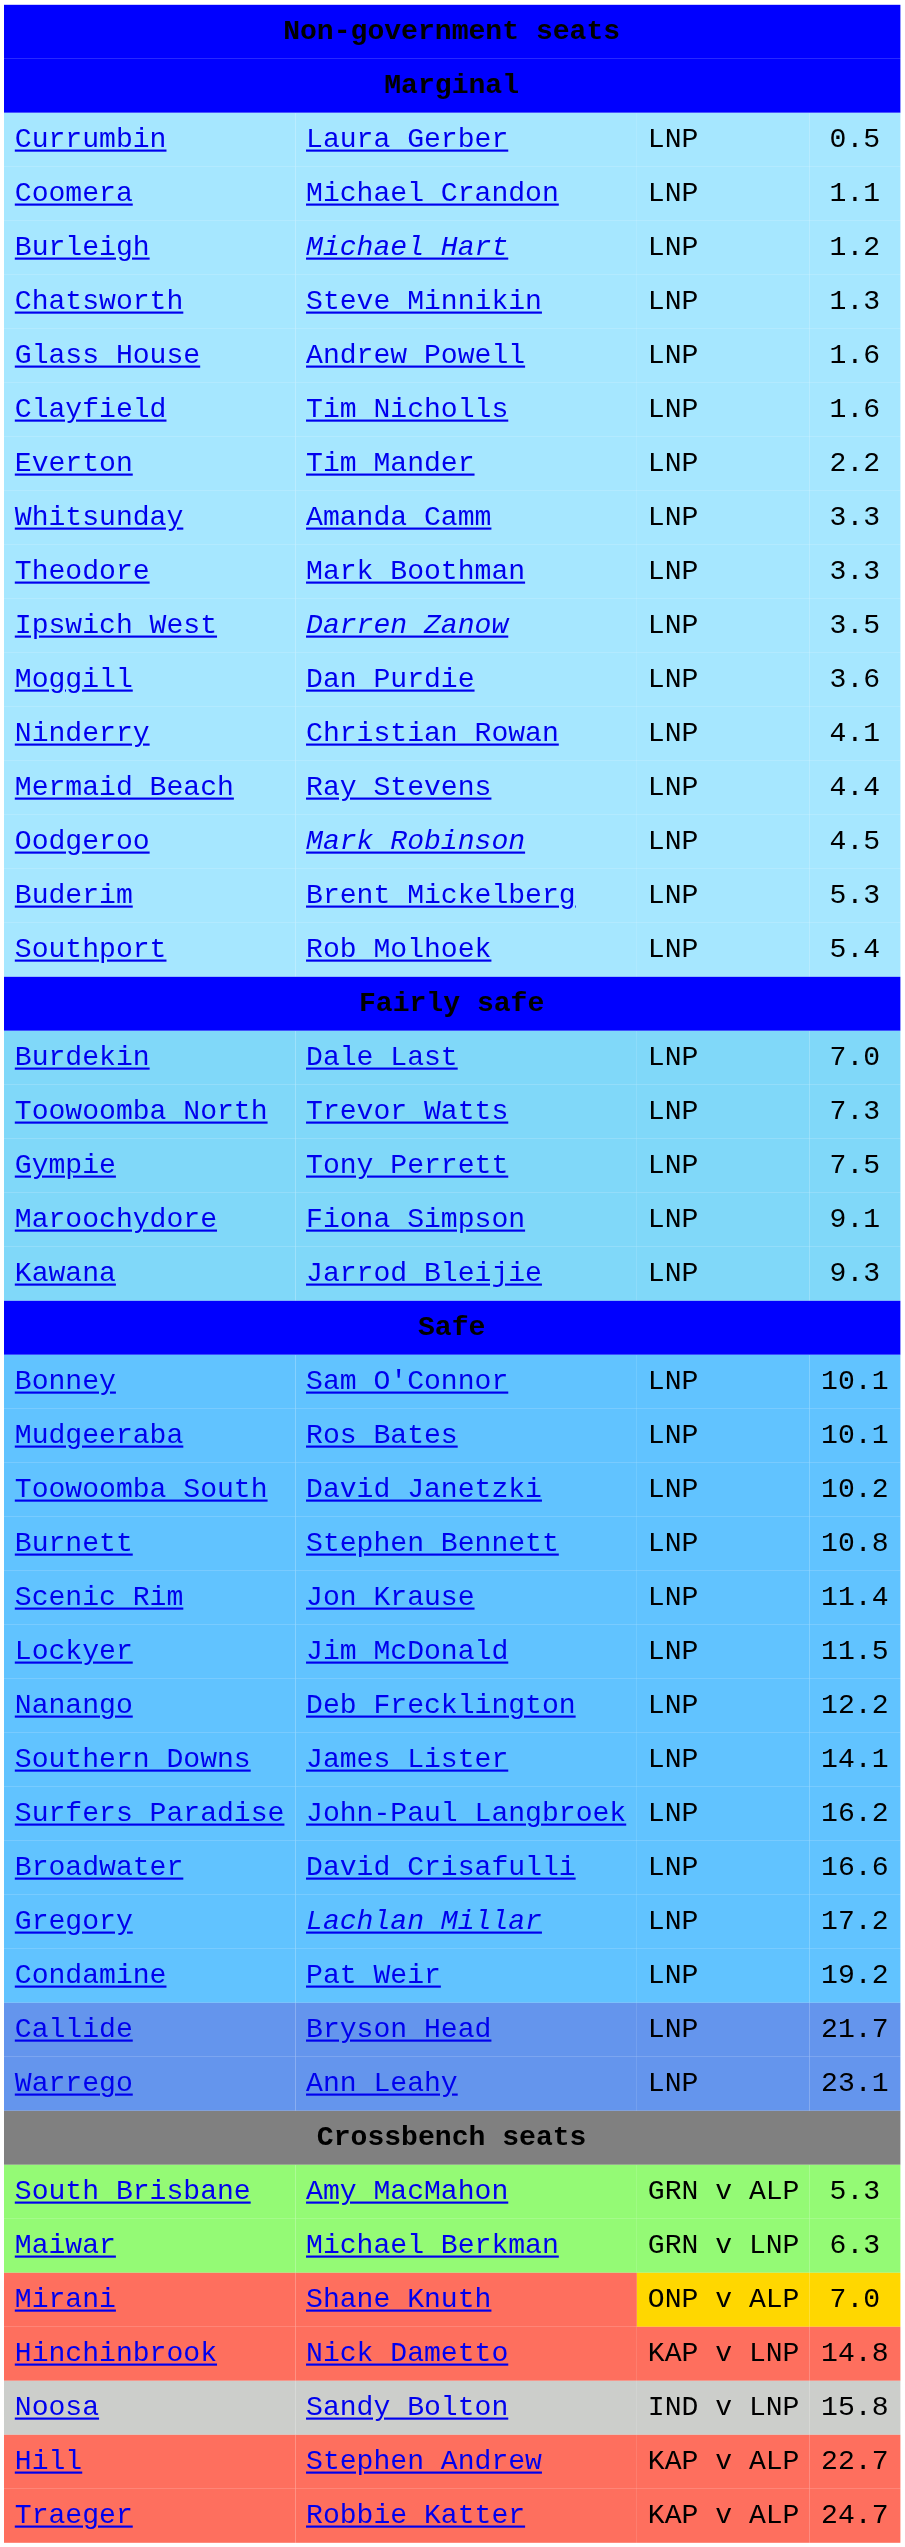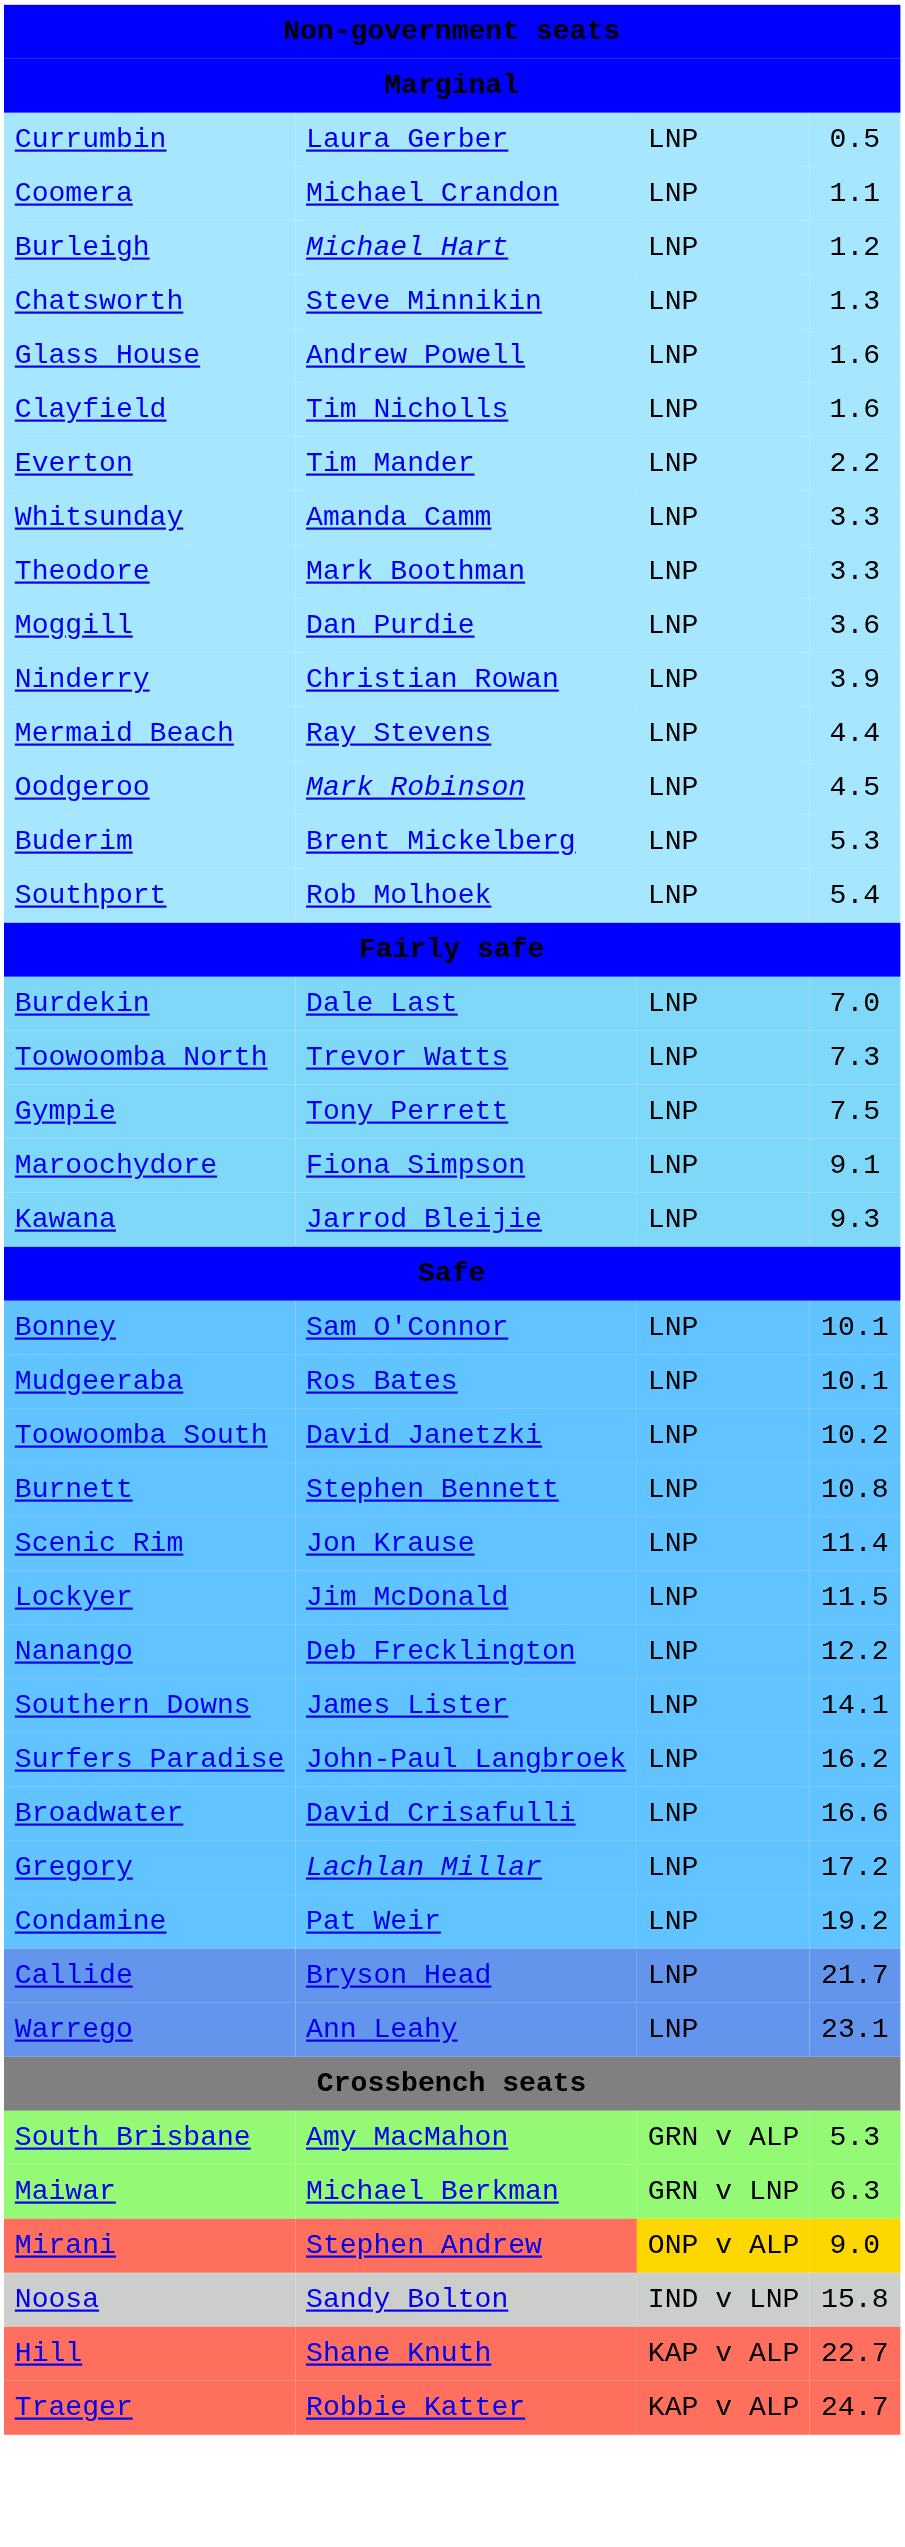 <table class="toccolours" cellpadding="5" cellspacing="0" style="float:left; margin-right:.5em; margin-top:.4em; font-size:90 ppt;">
 <tr>
 <td colspan="4"  style="text-align:center; background:blue;"><span><strong>Non-government seats</strong></span></td>
 </tr>
 <tr>
 <td colspan="4"  style="text-align:center; background:blue;"><span><strong>Marginal</strong></span></td>
 </tr>
 <tr>
 <td style="text-align:left; background:#a6e7ff;"><a href='#'>Currumbin</a></td>
 <td style="text-align:left; background:#a6e7ff;"><a href='#'>Laura Gerber</a></td>
 <td style="text-align:left; background:#a6e7ff;">LNP</td>
 <td style="text-align:center; background:#a6e7ff;">0.5</td>
 </tr>
 <tr>
 <td style="text-align:left; background:#a6e7ff;"><a href='#'>Coomera</a></td>
 <td style="text-align:left; background:#a6e7ff;"><a href='#'>Michael Crandon</a></td>
 <td style="text-align:left; background:#a6e7ff;">LNP</td>
 <td style="text-align:center; background:#a6e7ff;">1.1</td>
 </tr>
 <tr>
 <td style="text-align:left; background:#a6e7ff;"><a href='#'>Burleigh</a></td>
 <td style="text-align:left; background:#a6e7ff;"><a href='#'><em>Michael Hart</em></a></td>
 <td style="text-align:left; background:#a6e7ff;">LNP</td>
 <td style="text-align:center; background:#a6e7ff;">1.2</td>
 </tr>
 <tr>
 <td style="text-align:left; background:#a6e7ff;"><a href='#'>Chatsworth</a></td>
 <td style="text-align:left; background:#a6e7ff;"><a href='#'>Steve Minnikin</a></td>
 <td style="text-align:left; background:#a6e7ff;">LNP</td>
 <td style="text-align:center; background:#a6e7ff;">1.3</td>
 </tr>
 <tr>
 <td style="text-align:left; background:#a6e7ff;"><a href='#'>Glass House</a></td>
 <td style="text-align:left; background:#a6e7ff;"><a href='#'>Andrew Powell</a></td>
 <td style="text-align:left; background:#a6e7ff;">LNP</td>
 <td style="text-align:center; background:#a6e7ff;">1.6</td>
 </tr>
 <tr>
 <td style="text-align:left; background:#a6e7ff;"><a href='#'>Clayfield</a></td>
 <td style="text-align:left; background:#a6e7ff;"><a href='#'>Tim Nicholls</a></td>
 <td style="text-align:left; background:#a6e7ff;">LNP</td>
 <td style="text-align:center; background:#a6e7ff;">1.6</td>
 </tr>
 <tr>
 <td style="text-align:left; background:#a6e7ff;"><a href='#'>Everton</a></td>
 <td style="text-align:left; background:#a6e7ff;"><a href='#'>Tim Mander</a></td>
 <td style="text-align:left; background:#a6e7ff;">LNP</td>
 <td style="text-align:center; background:#a6e7ff;">2.2</td>
 </tr>
 <tr>
 <td style="text-align:left; background:#a6e7ff;"><a href='#'>Whitsunday</a></td>
 <td style="text-align:left; background:#a6e7ff;"><a href='#'>Amanda Camm</a></td>
 <td style="text-align:left; background:#a6e7ff;">LNP</td>
 <td style="text-align:center; background:#a6e7ff;">3.3</td>
 </tr>
 <tr>
 <td style="text-align:left; background:#a6e7ff;"><a href='#'>Theodore</a></td>
 <td style="text-align:left; background:#a6e7ff;"><a href='#'>Mark Boothman</a></td>
 <td style="text-align:left; background:#a6e7ff;">LNP</td>
 <td style="text-align:center; background:#a6e7ff;">3.3</td>
 </tr>
 <tr>
-<td style="text-align:left; background:#a6e7ff;"><a href='#'>Ipswich West</a></td>
-<td style="text-align:left; background:#a6e7ff;"><em><a href='#'>Darren Zanow</a></em></td>
-<td style="text-align:left; background:#a6e7ff;">LNP</td>
-<td style="text-align:center; background:#a6e7ff;">3.5</td>
-</tr>
-<tr>
 <td style="text-align:left; background:#a6e7ff;"><a href='#'>Moggill</a></td>
 <td style="text-align:left; background:#a6e7ff;"><a href='#'>Dan Purdie</a></td>
 <td style="text-align:left; background:#a6e7ff;">LNP</td>
 <td style="text-align:center; background:#a6e7ff;">3.6</td>
 </tr>
 <tr>
 <td style="text-align:left; background:#a6e7ff;"><a href='#'>Ninderry</a></td>
 <td style="text-align:left; background:#a6e7ff;"><a href='#'>Christian Rowan</a></td>
 <td style="text-align:left; background:#a6e7ff;">LNP</td>
-<td style="text-align:center; background:#a6e7ff;">4.1</td>
+<td style="text-align:center; background:#a6e7ff;">3.9</td>
 </tr>
 <tr>
 <td style="text-align:left; background:#a6e7ff;"><a href='#'>Mermaid Beach</a></td>
 <td style="text-align:left; background:#a6e7ff;"><a href='#'>Ray Stevens</a></td>
 <td style="text-align:left; background:#a6e7ff;">LNP</td>
 <td style="text-align:center; background:#a6e7ff;">4.4</td>
 </tr>
 <tr>
 <td style="text-align:left; background:#a6e7ff;"><a href='#'>Oodgeroo</a></td>
 <td style="text-align:left; background:#a6e7ff;"><a href='#'><em>Mark Robinson</em></a></td>
 <td style="text-align:left; background:#a6e7ff;">LNP</td>
 <td style="text-align:center; background:#a6e7ff;">4.5</td>
 </tr>
 <tr>
 <td style="text-align:left; background:#a6e7ff;"><a href='#'>Buderim</a></td>
 <td style="text-align:left; background:#a6e7ff;"><a href='#'>Brent Mickelberg</a></td>
 <td style="text-align:left; background:#a6e7ff;">LNP</td>
 <td style="text-align:center; background:#a6e7ff;">5.3</td>
 </tr>
 <tr>
 <td style="text-align:left; background:#a6e7ff;"><a href='#'>Southport</a></td>
 <td style="text-align:left; background:#a6e7ff;"><a href='#'>Rob Molhoek</a></td>
 <td style="text-align:left; background:#a6e7ff;">LNP</td>
 <td style="text-align:center; background:#a6e7ff;">5.4</td>
 </tr>
 <tr>
 <td colspan="4"  style="text-align:center; background:blue;"><span><strong>Fairly safe</strong></span></td>
 </tr>
 <tr>
 <td style="text-align:left; background:#80d8f9;"><a href='#'>Burdekin</a></td>
 <td style="text-align:left; background:#80d8f9;"><a href='#'>Dale Last</a></td>
 <td style="text-align:left; background:#80d8f9;">LNP</td>
 <td style="text-align:center; background:#80d8f9;">7.0</td>
 </tr>
 <tr>
 <td style="text-align:left; background:#80d8f9;"><a href='#'>Toowoomba North</a></td>
 <td style="text-align:left; background:#80d8f9;"><a href='#'>Trevor Watts</a></td>
 <td style="text-align:left; background:#80d8f9;">LNP</td>
 <td style="text-align:center; background:#80d8f9;">7.3</td>
 </tr>
 <tr>
 <td style="text-align:left; background:#80d8f9;"><a href='#'>Gympie</a></td>
 <td style="text-align:left; background:#80d8f9;"><a href='#'>Tony Perrett</a></td>
 <td style="text-align:left; background:#80d8f9;">LNP</td>
 <td style="text-align:center; background:#80d8f9;">7.5</td>
 </tr>
 <tr>
 <td style="text-align:left; background:#80d8f9;"><a href='#'>Maroochydore</a></td>
 <td style="text-align:left; background:#80d8f9;"><a href='#'>Fiona Simpson</a></td>
 <td style="text-align:left; background:#80d8f9;">LNP</td>
 <td style="text-align:center; background:#80d8f9;">9.1</td>
 </tr>
 <tr>
 <td style="text-align:left; background:#80d8f9;"><a href='#'>Kawana</a></td>
 <td style="text-align:left; background:#80d8f9;"><a href='#'>Jarrod Bleijie</a></td>
 <td style="text-align:left; background:#80d8f9;">LNP</td>
 <td style="text-align:center; background:#80d8f9;">9.3</td>
 </tr>
 <tr>
 <td colspan="4"  style="text-align:center; background:blue;"><span><strong>Safe</strong></span></td>
 </tr>
 <tr>
 <td style="text-align:left; background:#61c3ff;"><a href='#'>Bonney</a></td>
 <td style="text-align:left; background:#61c3ff;"><a href='#'>Sam O'Connor</a></td>
 <td style="text-align:left; background:#61c3ff;">LNP</td>
 <td style="text-align:center; background:#61c3ff;">10.1</td>
 </tr>
 <tr>
 <td style="text-align:left; background:#61c3ff;"><a href='#'>Mudgeeraba</a></td>
 <td style="text-align:left; background:#61c3ff;"><a href='#'>Ros Bates</a></td>
 <td style="text-align:left; background:#61c3ff;">LNP</td>
 <td style="text-align:center; background:#61c3ff;">10.1</td>
 </tr>
 <tr>
 <td style="text-align:left; background:#61c3ff;"><a href='#'>Toowoomba South</a></td>
 <td style="text-align:left; background:#61c3ff;"><a href='#'>David Janetzki</a></td>
 <td style="text-align:left; background:#61c3ff;">LNP</td>
 <td style="text-align:center; background:#61c3ff;">10.2</td>
 </tr>
 <tr>
 <td style="text-align:left; background:#61c3ff;"><a href='#'>Burnett</a></td>
 <td style="text-align:left; background:#61c3ff;"><a href='#'>Stephen Bennett</a></td>
 <td style="text-align:left; background:#61c3ff;">LNP</td>
 <td style="text-align:center; background:#61c3ff;">10.8</td>
 </tr>
 <tr>
 <td style="text-align:left; background:#61c3ff;"><a href='#'>Scenic Rim</a></td>
 <td style="text-align:left; background:#61c3ff;"><a href='#'>Jon Krause</a></td>
 <td style="text-align:left; background:#61c3ff;">LNP</td>
 <td style="text-align:center; background:#61c3ff;">11.4</td>
 </tr>
 <tr>
 <td style="text-align:left; background:#61c3ff;"><a href='#'>Lockyer</a></td>
 <td style="text-align:left; background:#61c3ff;"><a href='#'>Jim McDonald</a></td>
 <td style="text-align:left; background:#61c3ff;">LNP</td>
 <td style="text-align:center; background:#61c3ff;">11.5</td>
 </tr>
 <tr>
 <td style="text-align:left; background:#61c3ff;"><a href='#'>Nanango</a></td>
 <td style="text-align:left; background:#61c3ff;"><a href='#'>Deb Frecklington</a></td>
 <td style="text-align:left; background:#61c3ff;">LNP</td>
 <td style="text-align:center; background:#61c3ff;">12.2</td>
 </tr>
 <tr>
 <td style="text-align:left; background:#61c3ff;"><a href='#'>Southern Downs</a></td>
 <td style="text-align:left; background:#61c3ff;"><a href='#'>James Lister</a></td>
 <td style="text-align:left; background:#61c3ff;">LNP</td>
 <td style="text-align:center; background:#61c3ff;">14.1</td>
 </tr>
 <tr>
 <td style="text-align:left; background:#61c3ff;"><a href='#'>Surfers Paradise</a></td>
 <td style="text-align:left; background:#61c3ff;"><a href='#'>John-Paul Langbroek</a></td>
 <td style="text-align:left; background:#61c3ff;">LNP</td>
 <td style="text-align:center; background:#61c3ff;">16.2</td>
 </tr>
 <tr>
 <td style="text-align:left; background:#61c3ff;"><a href='#'>Broadwater</a></td>
 <td style="text-align:left; background:#61c3ff;"><a href='#'>David Crisafulli</a></td>
 <td style="text-align:left; background:#61c3ff;">LNP</td>
 <td style="text-align:center; background:#61c3ff;">16.6</td>
 </tr>
 <tr>
 <td style="text-align:left; background:#61c3ff;"><a href='#'>Gregory</a></td>
 <td style="text-align:left; background:#61c3ff;"><em><a href='#'>Lachlan Millar</a></em></td>
 <td style="text-align:left; background:#61c3ff;">LNP</td>
 <td style="text-align:center; background:#61c3ff;">17.2</td>
 </tr>
 <tr>
 <td style="text-align:left; background:#61c3ff;"><a href='#'>Condamine</a></td>
 <td style="text-align:left; background:#61c3ff;"><a href='#'>Pat Weir</a></td>
 <td style="text-align:left; background:#61c3ff;">LNP</td>
 <td style="text-align:center; background:#61c3ff;">19.2</td>
 </tr>
 <tr>
 <td style="text-align:left; background:#6495ed;"><a href='#'>Callide</a></td>
 <td style="text-align:left; background:#6495ed;"><a href='#'>Bryson Head</a></td>
 <td style="text-align:left; background:#6495ed;">LNP</td>
 <td style="text-align:center; background:#6495ed;">21.7</td>
 </tr>
 <tr>
 <td style="text-align:left; background:#6495ed;"><a href='#'>Warrego</a></td>
 <td style="text-align:left; background:#6495ed;"><a href='#'>Ann Leahy</a></td>
 <td style="text-align:left; background:#6495ed;">LNP</td>
 <td style="text-align:center; background:#6495ed;">23.1</td>
 </tr>
 <tr>
 <td colspan="4"  style="text-align:center; background:gray;"><span><strong>Crossbench seats</strong></span></td>
 </tr>
 <tr>
 <td style="text-align:left; background:#94FA75;"><a href='#'>South Brisbane</a></td>
 <td style="text-align:left; background:#94FA75;"><a href='#'>Amy MacMahon</a></td>
 <td style="text-align:left; background:#94FA75;">GRN v ALP</td>
 <td style="text-align:center; background:#94FA75;">5.3</td>
 </tr>
 <tr>
 <td style="text-align:left; background:#94FA75;"><a href='#'>Maiwar</a></td>
 <td style="text-align:left; background:#94FA75;"><a href='#'>Michael Berkman</a></td>
 <td style="text-align:left; background:#94FA75;">GRN v LNP</td>
 <td style="text-align:center; background:#94FA75">6.3</td>
 </tr>
 <tr>
 <td style="text-align:left; background:#fe6f5e"><a href='#'>Mirani</a></td>
-<td style="text-align:left; background:#fe6f5e;"><a href='#'>Shane Knuth</a></td>
+<td style="text-align:left; background:#fe6f5e"><a href='#'>Stephen Andrew</a></td>
 <td style="text-align:left; background:#ffd700">ONP v ALP</td>
-<td style="text-align:center; background:#ffd700;">7.0</td>
-</tr>
-<tr>
-<td style="text-align:left; background:#fe6f5e;"><a href='#'>Hinchinbrook</a></td>
-<td style="text-align:left; background:#fe6f5e;"><a href='#'>Nick Dametto</a></td>
-<td style="text-align:left; background:#fe6f5e;">KAP v LNP</td>
-<td style="text-align:center; background:#fe6f5e;">14.8</td>
+<td style="text-align:center; background:#ffd700;">9.0</td>
 </tr>
 <tr>
 <td style="text-align:left; background:#CCCECB;"><a href='#'>Noosa</a></td>
 <td style="text-align:left; background:#CCCECB;"><a href='#'>Sandy Bolton</a></td>
 <td style="text-align:left; background:#CCCECB;">IND v LNP</td>
 <td style="text-align:center; background:#CCCECB;">15.8</td>
 </tr>
 <tr>
 <td style="text-align:left; background:#fe6f5e;"><a href='#'>Hill</a></td>
-<td style="text-align:left; background:#fe6f5e"><a href='#'>Stephen Andrew</a></td>
+<td style="text-align:left; background:#fe6f5e;"><a href='#'>Shane Knuth</a></td>
 <td style="text-align:left; background:#fe6f5e;">KAP v ALP</td>
 <td style="text-align:center; background:#fe6f5e;">22.7</td>
 </tr>
 <tr>
 <td style="text-align:left; background:#fe6f5e;"><a href='#'>Traeger</a></td>
 <td style="text-align:left; background:#fe6f5e;"><a href='#'>Robbie Katter</a></td>
 <td style="text-align:left; background:#fe6f5e;">KAP v ALP</td>
 <td style="text-align:center; background:#fe6f5e;">24.7</td>
 </tr>
 <tr>
 </tr>
 </table>
